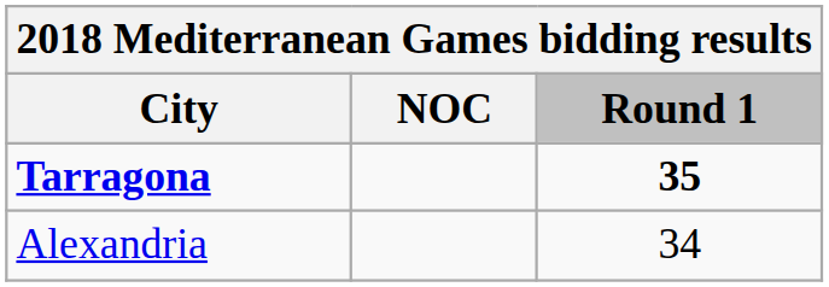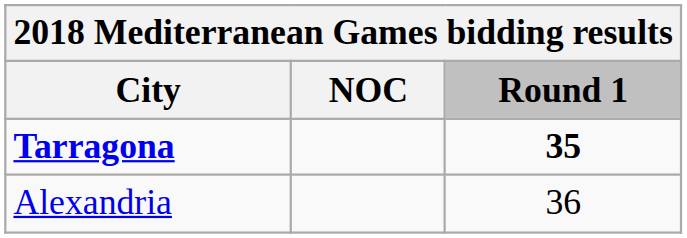 <table class="wikitable" width="auto" style="text-align: center;margin: 1em auto;">
 <tr>
 <th colspan="6">2018 Mediterranean Games bidding results</th>
 </tr>
 <tr style="background:#efefef;">
 <th><strong>City</strong></th>
 <th><strong>NOC</strong></th>
 <td style="background: silver"><strong>Round 1</strong></td>
 </tr>
 <tr>
 <td style="text-align:left;"><strong> <a href='#'>Tarragona</a></strong></td>
 <td style="text-align:left;"><strong> </strong></td>
 <td style="text-align:center;"><strong>35</strong></td>
 </tr>
 <tr>
 <td style="text-align:left;"><a href='#'>Alexandria</a></td>
 <td style="text-align:left;"></td>
-<td style="text-align:center;">34</td>
+<td style="text-align:center;">36</td>
 </tr>
 </table>
